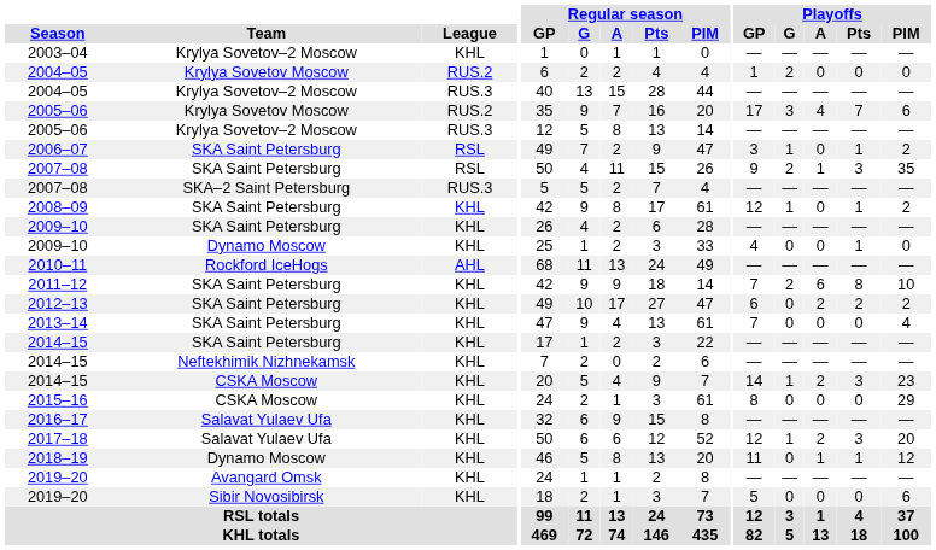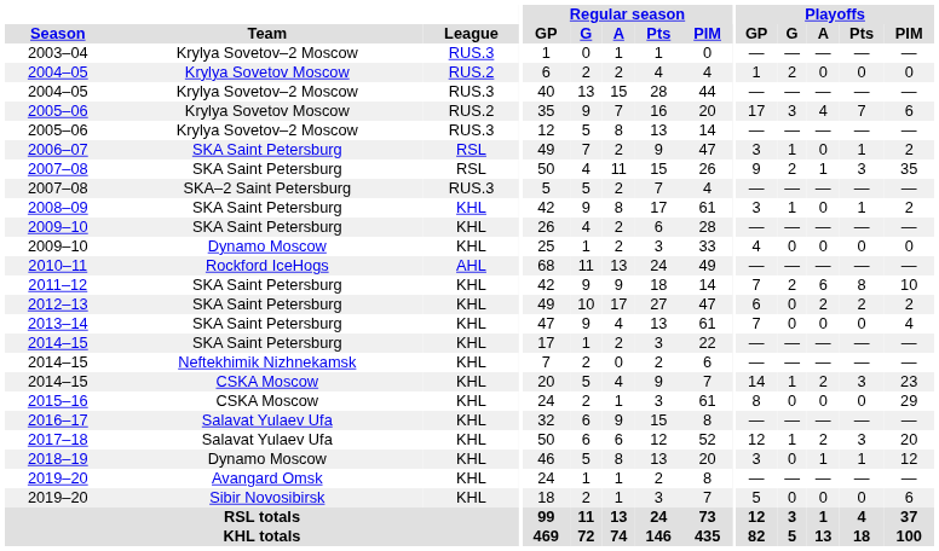 <table border="0" cellpadding="1" cellspacing="0" style="text-align:center; width:60em">
 <tr bgcolor="#e0e0e0">
 <th colspan="3" bgcolor="#ffffff"></th>
 <th rowspan="99" bgcolor="#ffffff"></th>
 <th colspan="5"><a href='#'>Regular season</a></th>
 <th rowspan="99" bgcolor="#ffffff"></th>
 <th colspan="5"><a href='#'>Playoffs</a></th>
 </tr>
 <tr bgcolor="#e0e0e0">
 <th><a href='#'>Season</a></th>
 <th>Team</th>
 <th>League</th>
 <th>GP</th>
 <th><a href='#'>G</a></th>
 <th><a href='#'>A</a></th>
 <th><a href='#'>Pts</a></th>
 <th><a href='#'>PIM</a></th>
 <th>GP</th>
 <th>G</th>
 <th>A</th>
 <th>Pts</th>
 <th>PIM</th>
 </tr>
 <tr>
 <td>2003–04</td>
 <td>Krylya Sovetov–2 Moscow</td>
-<td>KHL</td>
+<td><a href='#'>RUS.3</a></td>
 <td>1</td>
 <td>0</td>
 <td>1</td>
 <td>1</td>
 <td>0</td>
 <td>—</td>
 <td>—</td>
 <td>—</td>
 <td>—</td>
 <td>—</td>
 </tr>
 <tr bgcolor="#f0f0f0">
 <td><a href='#'>2004–05</a></td>
 <td><a href='#'>Krylya Sovetov Moscow</a></td>
 <td><a href='#'>RUS.2</a></td>
 <td>6</td>
 <td>2</td>
 <td>2</td>
 <td>4</td>
 <td>4</td>
 <td>1</td>
 <td>2</td>
 <td>0</td>
 <td>0</td>
 <td>0</td>
 </tr>
 <tr>
 <td>2004–05</td>
 <td>Krylya Sovetov–2 Moscow</td>
 <td>RUS.3</td>
 <td>40</td>
 <td>13</td>
 <td>15</td>
 <td>28</td>
 <td>44</td>
 <td>—</td>
 <td>—</td>
 <td>—</td>
 <td>—</td>
 <td>—</td>
 </tr>
 <tr bgcolor="#f0f0f0">
 <td><a href='#'>2005–06</a></td>
 <td>Krylya Sovetov Moscow</td>
 <td>RUS.2</td>
 <td>35</td>
 <td>9</td>
 <td>7</td>
 <td>16</td>
 <td>20</td>
 <td>17</td>
 <td>3</td>
 <td>4</td>
 <td>7</td>
 <td>6</td>
 </tr>
 <tr>
 <td>2005–06</td>
 <td>Krylya Sovetov–2 Moscow</td>
 <td>RUS.3</td>
 <td>12</td>
 <td>5</td>
 <td>8</td>
 <td>13</td>
 <td>14</td>
 <td>—</td>
 <td>—</td>
 <td>—</td>
 <td>—</td>
 <td>—</td>
 </tr>
 <tr bgcolor="#f0f0f0">
 <td><a href='#'>2006–07</a></td>
 <td><a href='#'>SKA Saint Petersburg</a></td>
 <td><a href='#'>RSL</a></td>
 <td>49</td>
 <td>7</td>
 <td>2</td>
 <td>9</td>
 <td>47</td>
 <td>3</td>
 <td>1</td>
 <td>0</td>
 <td>1</td>
 <td>2</td>
 </tr>
 <tr>
 <td><a href='#'>2007–08</a></td>
 <td>SKA Saint Petersburg</td>
 <td>RSL</td>
 <td>50</td>
 <td>4</td>
 <td>11</td>
 <td>15</td>
 <td>26</td>
 <td>9</td>
 <td>2</td>
 <td>1</td>
 <td>3</td>
 <td>35</td>
 </tr>
 <tr bgcolor="#f0f0f0">
 <td>2007–08</td>
 <td>SKA–2 Saint Petersburg</td>
 <td>RUS.3</td>
 <td>5</td>
 <td>5</td>
 <td>2</td>
 <td>7</td>
 <td>4</td>
 <td>—</td>
 <td>—</td>
 <td>—</td>
 <td>—</td>
 <td>—</td>
 </tr>
 <tr>
 <td><a href='#'>2008–09</a></td>
 <td>SKA Saint Petersburg</td>
 <td><a href='#'>KHL</a></td>
 <td>42</td>
 <td>9</td>
 <td>8</td>
 <td>17</td>
 <td>61</td>
-<td>12</td>
+<td>3</td>
 <td>1</td>
 <td>0</td>
 <td>1</td>
 <td>2</td>
 </tr>
 <tr bgcolor="#f0f0f0">
 <td><a href='#'>2009–10</a></td>
 <td>SKA Saint Petersburg</td>
 <td>KHL</td>
 <td>26</td>
 <td>4</td>
 <td>2</td>
 <td>6</td>
 <td>28</td>
 <td>—</td>
 <td>—</td>
 <td>—</td>
 <td>—</td>
 <td>—</td>
 </tr>
 <tr>
 <td>2009–10</td>
 <td><a href='#'>Dynamo Moscow</a></td>
 <td>KHL</td>
 <td>25</td>
 <td>1</td>
 <td>2</td>
 <td>3</td>
 <td>33</td>
 <td>4</td>
 <td>0</td>
 <td>0</td>
-<td>1</td>
+<td>0</td>
 <td>0</td>
 </tr>
 <tr bgcolor="#f0f0f0">
 <td><a href='#'>2010–11</a></td>
 <td><a href='#'>Rockford IceHogs</a></td>
 <td><a href='#'>AHL</a></td>
 <td>68</td>
 <td>11</td>
 <td>13</td>
 <td>24</td>
 <td>49</td>
 <td>—</td>
 <td>—</td>
 <td>—</td>
 <td>—</td>
 <td>—</td>
 </tr>
 <tr>
 <td><a href='#'>2011–12</a></td>
 <td>SKA Saint Petersburg</td>
 <td>KHL</td>
 <td>42</td>
 <td>9</td>
 <td>9</td>
 <td>18</td>
 <td>14</td>
 <td>7</td>
 <td>2</td>
 <td>6</td>
 <td>8</td>
 <td>10</td>
 </tr>
 <tr bgcolor="#f0f0f0">
 <td><a href='#'>2012–13</a></td>
 <td>SKA Saint Petersburg</td>
 <td>KHL</td>
 <td>49</td>
 <td>10</td>
 <td>17</td>
 <td>27</td>
 <td>47</td>
 <td>6</td>
 <td>0</td>
 <td>2</td>
 <td>2</td>
 <td>2</td>
 </tr>
 <tr>
 <td><a href='#'>2013–14</a></td>
 <td>SKA Saint Petersburg</td>
 <td>KHL</td>
 <td>47</td>
 <td>9</td>
 <td>4</td>
 <td>13</td>
 <td>61</td>
 <td>7</td>
 <td>0</td>
 <td>0</td>
 <td>0</td>
 <td>4</td>
 </tr>
 <tr bgcolor="#f0f0f0">
 <td><a href='#'>2014–15</a></td>
 <td>SKA Saint Petersburg</td>
 <td>KHL</td>
 <td>17</td>
 <td>1</td>
 <td>2</td>
 <td>3</td>
 <td>22</td>
 <td>—</td>
 <td>—</td>
 <td>—</td>
 <td>—</td>
 <td>—</td>
 </tr>
 <tr>
 <td>2014–15</td>
 <td><a href='#'>Neftekhimik Nizhnekamsk</a></td>
 <td>KHL</td>
 <td>7</td>
 <td>2</td>
 <td>0</td>
 <td>2</td>
 <td>6</td>
 <td>—</td>
 <td>—</td>
 <td>—</td>
 <td>—</td>
 <td>—</td>
 </tr>
 <tr bgcolor="#f0f0f0">
 <td>2014–15</td>
 <td><a href='#'>CSKA Moscow</a></td>
 <td>KHL</td>
 <td>20</td>
 <td>5</td>
 <td>4</td>
 <td>9</td>
 <td>7</td>
 <td>14</td>
 <td>1</td>
 <td>2</td>
 <td>3</td>
 <td>23</td>
 </tr>
 <tr>
 <td><a href='#'>2015–16</a></td>
 <td>CSKA Moscow</td>
 <td>KHL</td>
 <td>24</td>
 <td>2</td>
 <td>1</td>
 <td>3</td>
 <td>61</td>
 <td>8</td>
 <td>0</td>
 <td>0</td>
 <td>0</td>
 <td>29</td>
 </tr>
 <tr bgcolor="#f0f0f0">
 <td><a href='#'>2016–17</a></td>
 <td><a href='#'>Salavat Yulaev Ufa</a></td>
 <td>KHL</td>
 <td>32</td>
 <td>6</td>
 <td>9</td>
 <td>15</td>
 <td>8</td>
 <td>—</td>
 <td>—</td>
 <td>—</td>
 <td>—</td>
 <td>—</td>
 </tr>
 <tr>
 <td><a href='#'>2017–18</a></td>
 <td>Salavat Yulaev Ufa</td>
 <td>KHL</td>
 <td>50</td>
 <td>6</td>
 <td>6</td>
 <td>12</td>
 <td>52</td>
 <td>12</td>
 <td>1</td>
 <td>2</td>
 <td>3</td>
 <td>20</td>
 </tr>
 <tr bgcolor="#f0f0f0">
 <td><a href='#'>2018–19</a></td>
 <td>Dynamo Moscow</td>
 <td>KHL</td>
 <td>46</td>
 <td>5</td>
 <td>8</td>
 <td>13</td>
 <td>20</td>
-<td>11</td>
+<td>3</td>
 <td>0</td>
 <td>1</td>
 <td>1</td>
 <td>12</td>
 </tr>
 <tr>
 <td><a href='#'>2019–20</a></td>
 <td><a href='#'>Avangard Omsk</a></td>
 <td>KHL</td>
 <td>24</td>
 <td>1</td>
 <td>1</td>
 <td>2</td>
 <td>8</td>
 <td>—</td>
 <td>—</td>
 <td>—</td>
 <td>—</td>
 <td>—</td>
 </tr>
 <tr bgcolor="#f0f0f0">
 <td>2019–20</td>
 <td><a href='#'>Sibir Novosibirsk</a></td>
 <td>KHL</td>
 <td>18</td>
 <td>2</td>
 <td>1</td>
 <td>3</td>
 <td>7</td>
 <td>5</td>
 <td>0</td>
 <td>0</td>
 <td>0</td>
 <td>6</td>
 </tr>
 <tr bgcolor="#e0e0e0">
 <th colspan="3">RSL totals</th>
 <th>99</th>
 <th>11</th>
 <th>13</th>
 <th>24</th>
 <th>73</th>
 <th>12</th>
 <th>3</th>
 <th>1</th>
 <th>4</th>
 <th>37</th>
 </tr>
 <tr bgcolor="#e0e0e0">
 <th colspan="3">KHL totals</th>
 <th>469</th>
 <th>72</th>
 <th>74</th>
 <th>146</th>
 <th>435</th>
 <th>82</th>
 <th>5</th>
 <th>13</th>
 <th>18</th>
 <th>100</th>
 </tr>
 </table>
